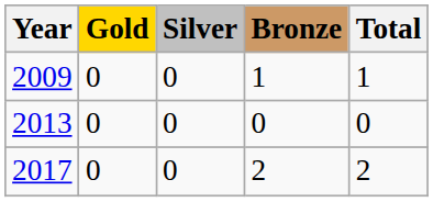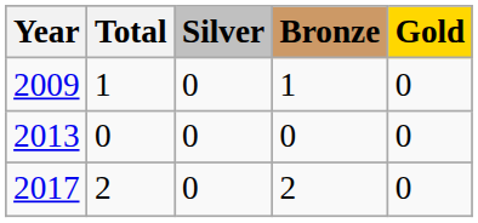 <table class="wikitable">
 <tr>
 <th>Year</th>
-<td style="background:gold; font-weight:bold;">Gold</td>
+<th>Total</th>
 <td style="background:silver; font-weight:bold;">Silver</td>
 <td style="background:#c96; font-weight:bold;">Bronze</td>
-<th>Total</th>
+<td style="background:gold; font-weight:bold;">Gold</td>
 </tr>
 <tr>
 <td><a href='#'>2009</a></td>
-<td>0</td>
+<td>1</td>
 <td>0</td>
 <td>1</td>
-<td>1</td>
+<td>0</td>
 </tr>
 <tr>
 <td><a href='#'>2013</a></td>
 <td>0</td>
 <td>0</td>
 <td>0</td>
 <td>0</td>
 </tr>
 <tr>
 <td><a href='#'>2017</a></td>
-<td>0</td>
+<td>2</td>
 <td>0</td>
 <td>2</td>
-<td>2</td>
+<td>0</td>
 </tr>
 </table>
